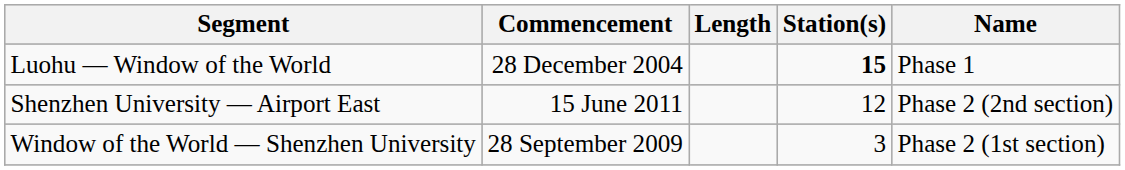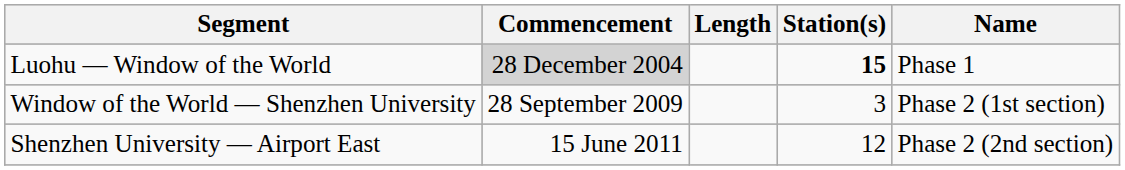 <table class="wikitable" style="border-collapse: collapse; text-align: right;">
 <tr>
 <th>Segment</th>
 <th>Commencement</th>
 <th>Length</th>
 <th>Station(s)</th>
 <th>Name</th>
 </tr>
 <tr>
 <td style="text-align: left;">Luohu — Window of the World</td>
-<td>28 December 2004</td>
+<td style="background: lightgrey;">28 December 2004</td>
 <td></td>
 <td><strong>15</strong></td>
 <td style="text-align: left;">Phase 1</td>
+</tr>
+<tr>
+<td style="text-align: left;">Window of the World — Shenzhen University</td>
+<td>28 September 2009</td>
+<td></td>
+<td>3</td>
+<td style="text-align: left;">Phase 2 (1st section)</td>
 </tr>
 <tr>
 <td style="text-align: left;">Shenzhen University — Airport East</td>
 <td>15 June 2011</td>
 <td></td>
 <td>12</td>
 <td style="text-align: left;">Phase 2 (2nd section)</td>
 </tr>
-<tr>
-<td style="text-align: left;">Window of the World — Shenzhen University</td>
-<td>28 September 2009</td>
-<td></td>
-<td>3</td>
-<td style="text-align: left;">Phase 2 (1st section)</td>
-</tr>
 </table>
